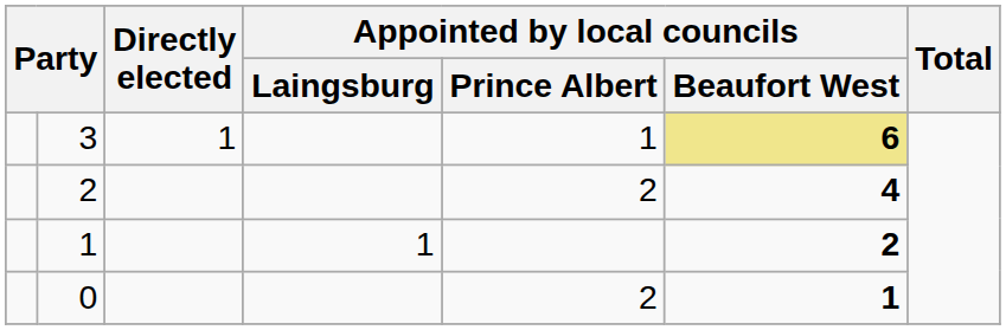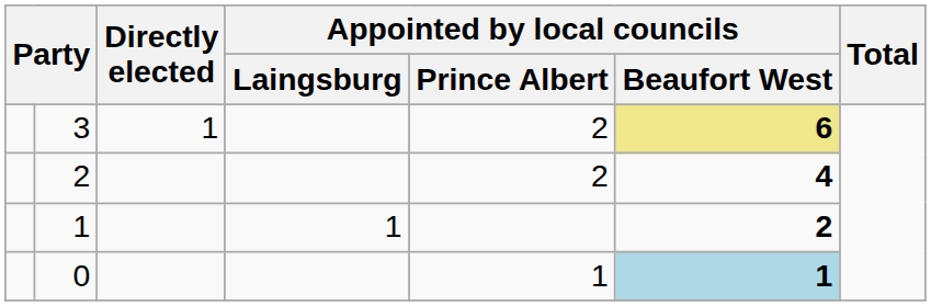 <table class=wikitable style="text-align:right">
 <tr>
 <th colspan="2" rowspan="2">Party</th>
 <th rowspan="2">Directly<br>elected</th>
 <th colspan="3">Appointed by local councils</th>
 <th rowspan="2">Total</th>
 </tr>
 <tr>
 <th>Laingsburg</th>
 <th>Prince Albert</th>
 <th>Beaufort West</th>
 </tr>
 <tr>
 <td></td>
 <td>3</td>
 <td>1</td>
 <td></td>
-<td>1</td>
+<td>2</td>
 <td style="background: khaki;"><strong>6</strong></td>
 </tr>
 <tr>
 <td></td>
 <td>2</td>
 <td></td>
 <td></td>
 <td>2</td>
 <td><strong>4</strong></td>
 </tr>
 <tr>
 <td></td>
 <td>1</td>
 <td></td>
 <td>1</td>
 <td></td>
 <td><strong>2</strong></td>
 </tr>
 <tr>
 <td></td>
 <td>0</td>
 <td></td>
 <td></td>
-<td>2</td>
-<td><strong>1</strong></td>
+<td>1</td>
+<td style="background: lightblue;"><strong>1</strong></td>
 </tr>
 </table>
